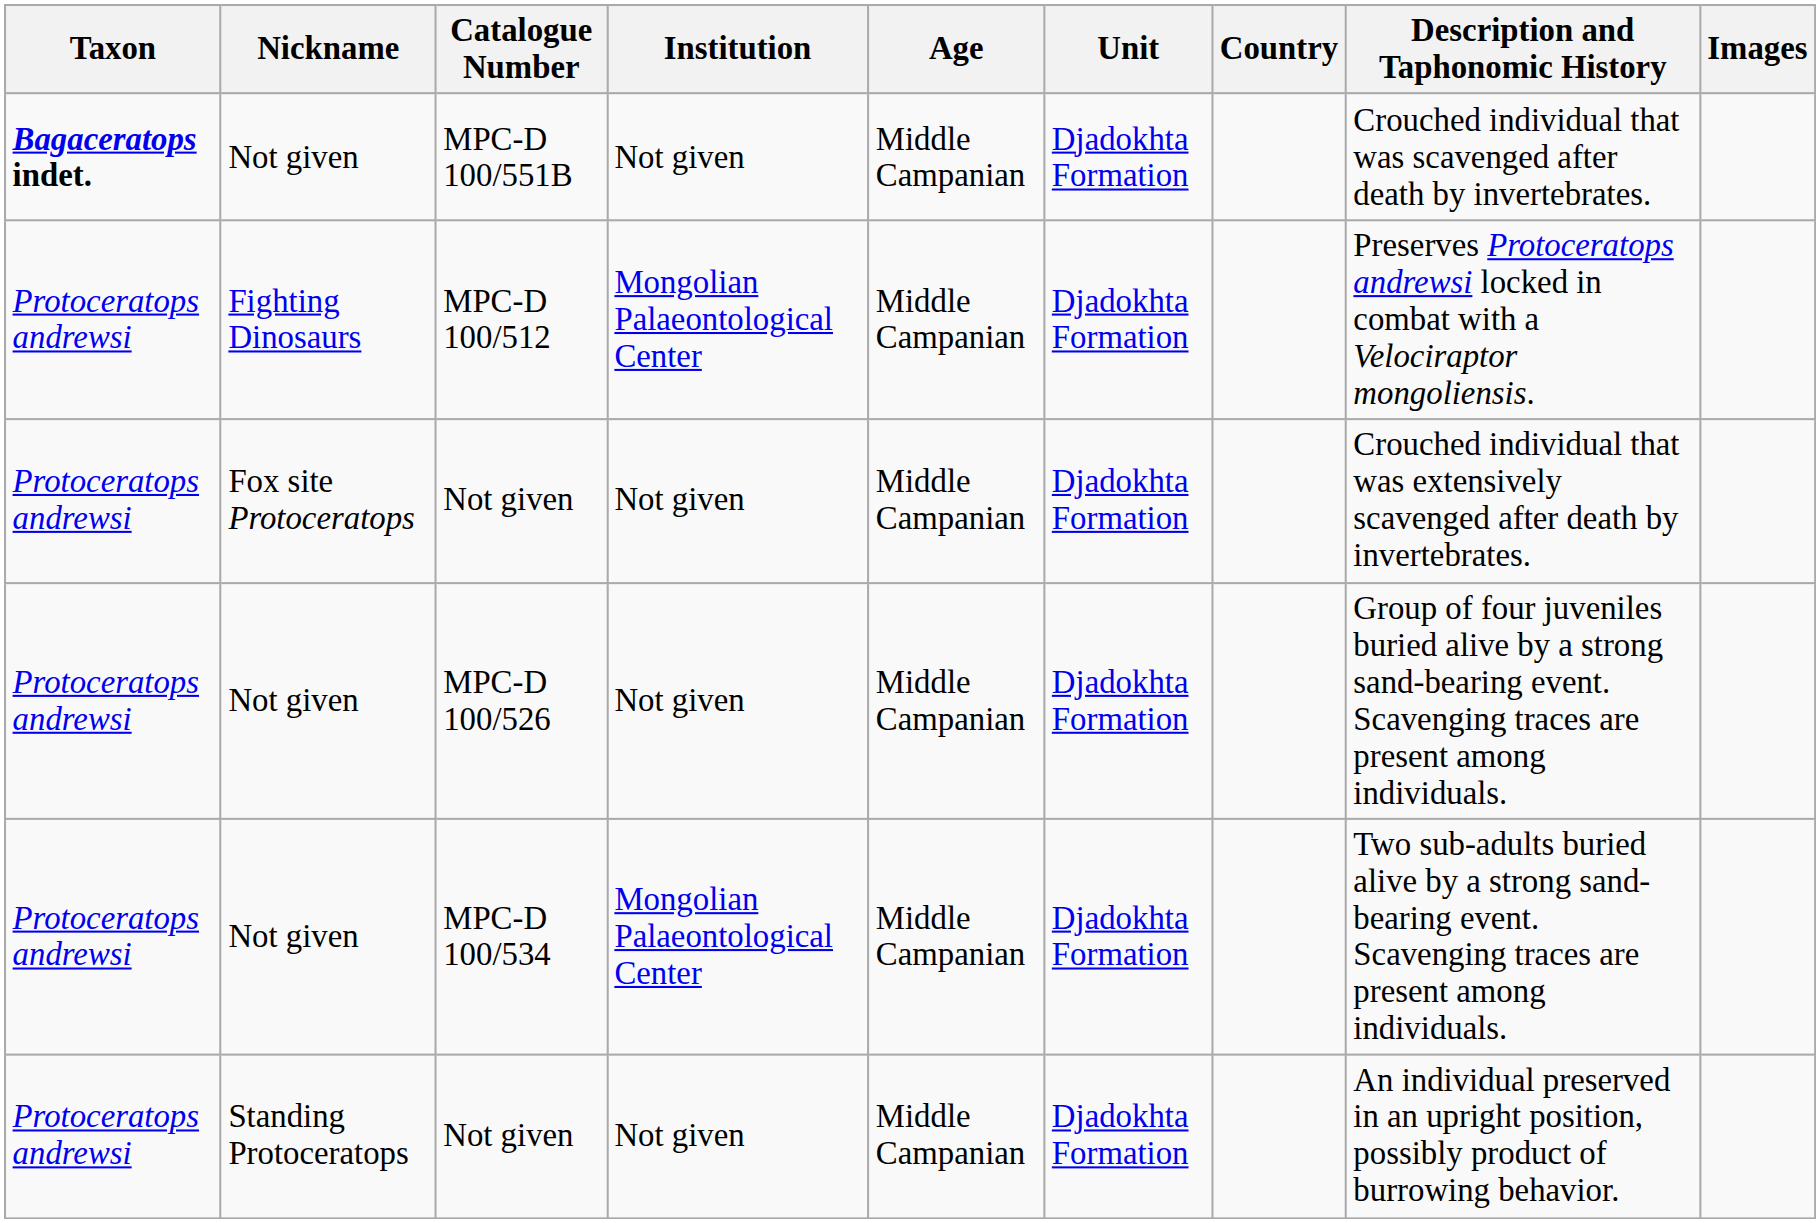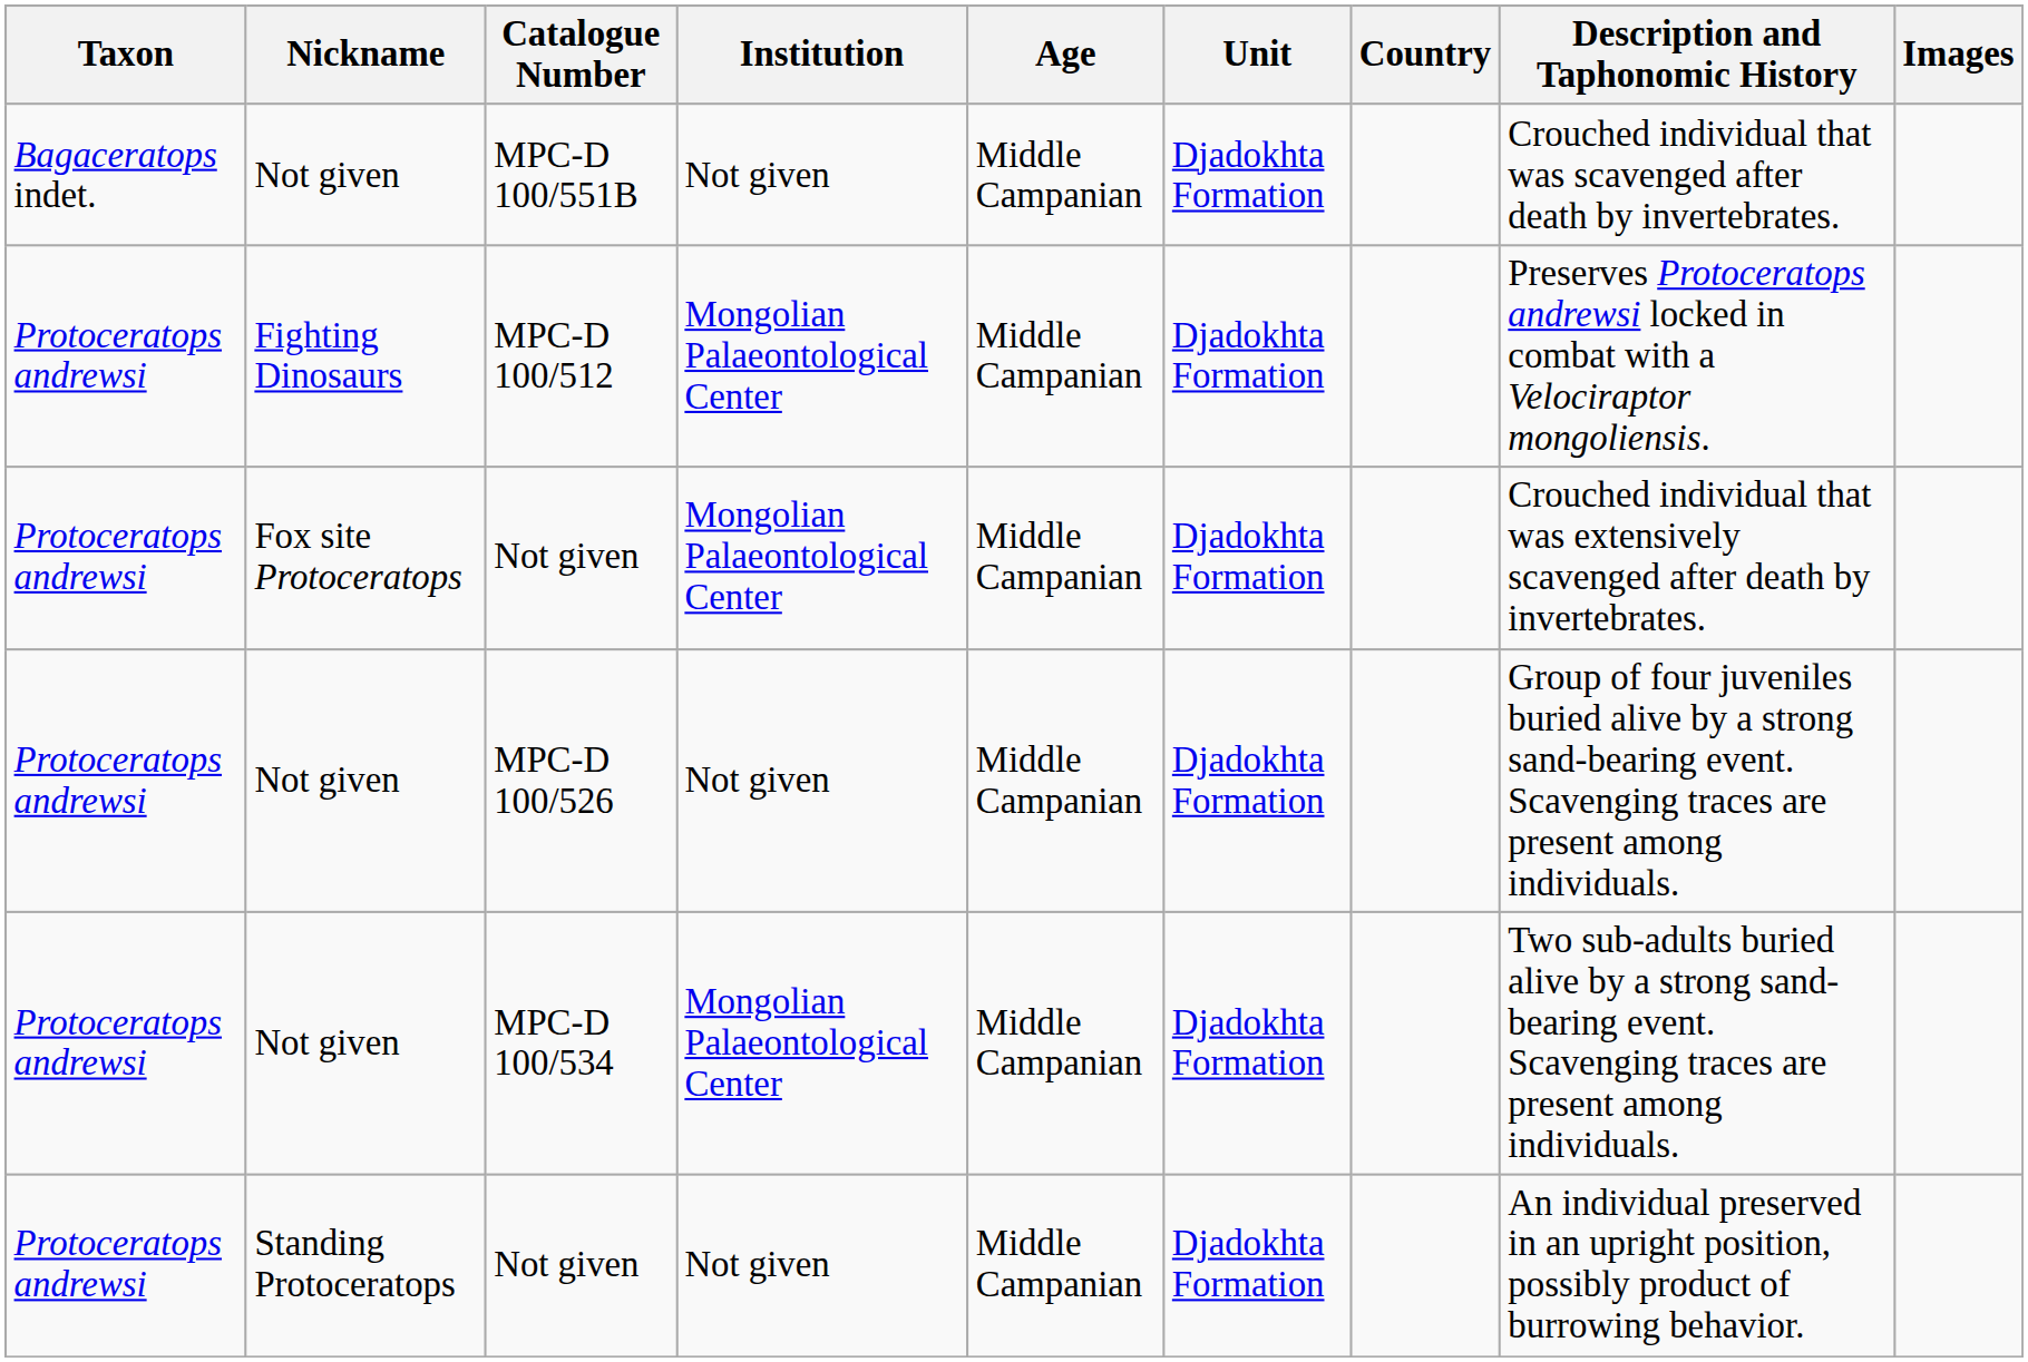 <table class="wikitable sortable" align="center" width="100%">
 <tr>
 <th>Taxon</th>
 <th>Nickname</th>
 <th>Catalogue Number</th>
 <th>Institution</th>
 <th>Age</th>
 <th>Unit</th>
 <th>Country</th>
 <th>Description and Taphonomic History</th>
 <th>Images</th>
 </tr>
 <tr>
-<td><strong><em><a href='#'>Bagaceratops</a></em> indet.</strong></td>
+<td><em><a href='#'>Bagaceratops</a></em> indet.</td>
 <td>Not given</td>
 <td>MPC-D 100/551B</td>
 <td>Not given</td>
 <td>Middle Campanian</td>
 <td><a href='#'>Djadokhta Formation</a></td>
 <td></td>
 <td>Crouched individual that was scavenged after death by invertebrates.</td>
 <td></td>
 </tr>
 <tr>
 <td><em><a href='#'>Protoceratops andrewsi</a></em></td>
 <td><a href='#'>Fighting Dinosaurs</a></td>
 <td>MPC-D 100/512</td>
 <td><a href='#'>Mongolian Palaeontological Center</a></td>
 <td>Middle Campanian</td>
 <td><a href='#'>Djadokhta Formation</a></td>
 <td></td>
 <td>Preserves <em><a href='#'>Protoceratops andrewsi</a></em> locked in combat with a <em>Velociraptor mongoliensis</em>.</td>
 <td></td>
 </tr>
 <tr>
 <td><em><a href='#'>Protoceratops andrewsi</a></em></td>
 <td>Fox site <em>Protoceratops</em></td>
 <td>Not given</td>
-<td>Not given</td>
+<td><a href='#'>Mongolian Palaeontological Center</a></td>
 <td>Middle Campanian</td>
 <td><a href='#'>Djadokhta Formation</a></td>
 <td></td>
 <td>Crouched individual that was extensively scavenged after death by invertebrates.</td>
 <td></td>
 </tr>
 <tr>
 <td><em><a href='#'>Protoceratops andrewsi</a></em></td>
 <td>Not given</td>
 <td>MPC-D 100/526</td>
 <td>Not given</td>
 <td>Middle Campanian</td>
 <td><a href='#'>Djadokhta Formation</a></td>
 <td></td>
 <td>Group of four juveniles buried alive by a strong sand-bearing event. Scavenging traces are present among individuals.</td>
 <td></td>
 </tr>
 <tr>
 <td><em><a href='#'>Protoceratops andrewsi</a></em></td>
 <td>Not given</td>
 <td>MPC-D 100/534</td>
 <td><a href='#'>Mongolian Palaeontological Center</a></td>
 <td>Middle Campanian</td>
 <td><a href='#'>Djadokhta Formation</a></td>
 <td></td>
 <td>Two sub-adults buried alive by a strong sand-bearing event. Scavenging traces are present among individuals.</td>
 <td></td>
 </tr>
 <tr>
 <td><em><a href='#'>Protoceratops andrewsi</a></em></td>
 <td>Standing Protoceratops</td>
 <td>Not given</td>
 <td>Not given</td>
 <td>Middle Campanian</td>
 <td><a href='#'>Djadokhta Formation</a></td>
 <td></td>
 <td>An individual preserved in an upright position, possibly product of burrowing behavior.</td>
 <td></td>
 </tr>
 <tr>
 </tr>
 </table>
